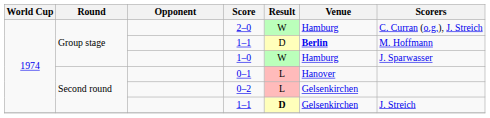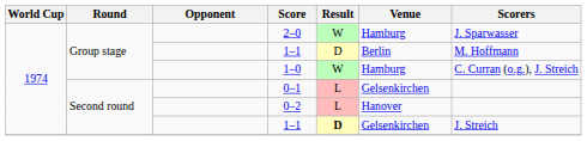 <table class="wikitable sortable" style="text-align:left;">
 <tr>
 <th>World Cup</th>
 <th width=110>Round</th>
 <th width=150>Opponent</th>
 <th width=60>Score</th>
 <th width=50>Result</th>
 <th width=120>Venue</th>
 <th>Scorers</th>
 </tr>
 <tr>
 <td rowspan="6" align=center><a href='#'>1974</a></td>
 <td rowspan="3">Group stage</td>
 <td></td>
 <td align=center><a href='#'>2–0</a></td>
 <td align=center bgcolor="#bbffbb">W</td>
 <td><a href='#'>Hamburg</a></td>
-<td><a href='#'>C. Curran</a> (<a href='#'>o.g.</a>), <a href='#'>J. Streich</a></td>
+<td><a href='#'>J. Sparwasser</a></td>
 </tr>
 <tr>
 <td></td>
 <td align=center><a href='#'>1–1</a></td>
 <td align=center bgcolor="#ffffbb">D</td>
-<td><strong><a href='#'>Berlin</a></strong></td>
+<td><a href='#'>Berlin</a></td>
 <td><a href='#'>M. Hoffmann</a></td>
 </tr>
 <tr>
 <td></td>
 <td align=center><a href='#'>1–0</a></td>
 <td align=center bgcolor="#bbffbb">W</td>
 <td><a href='#'>Hamburg</a></td>
-<td><a href='#'>J. Sparwasser</a></td>
+<td><a href='#'>C. Curran</a> (<a href='#'>o.g.</a>), <a href='#'>J. Streich</a></td>
 </tr>
 <tr>
 <td rowspan="3">Second round</td>
 <td></td>
 <td align=center><a href='#'>0–1</a></td>
 <td align=center bgcolor="#ffbbbb">L</td>
-<td><a href='#'>Hanover</a></td>
+<td><a href='#'>Gelsenkirchen</a></td>
 <td></td>
 </tr>
 <tr>
 <td></td>
 <td align=center><a href='#'>0–2</a></td>
 <td align=center bgcolor="#ffbbbb">L</td>
-<td><a href='#'>Gelsenkirchen</a></td>
+<td><a href='#'>Hanover</a></td>
 <td></td>
 </tr>
 <tr>
 <td></td>
 <td align=center><a href='#'>1–1</a></td>
 <td align=center bgcolor="#ffffbb"><strong>D</strong></td>
 <td><a href='#'>Gelsenkirchen</a></td>
 <td><a href='#'>J. Streich</a></td>
 </tr>
 <tr>
 </tr>
 </table>
